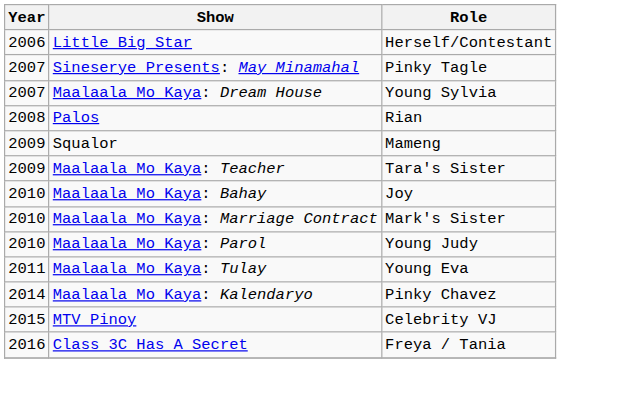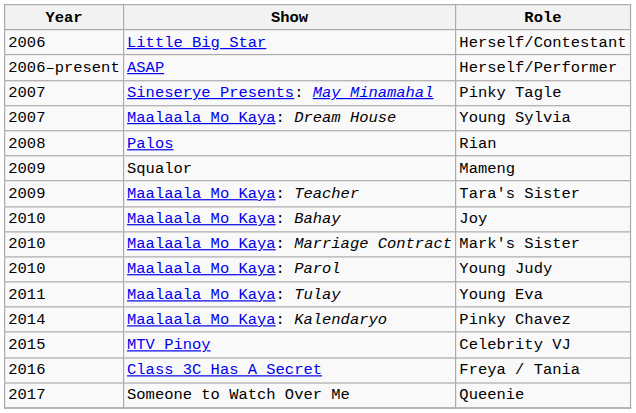 <table class="wikitable">
 <tr>
 <th>Year</th>
 <th>Show</th>
 <th>Role</th>
 </tr>
 <tr>
 <td>2006</td>
 <td><a href='#'>Little Big Star</a></td>
 <td>Herself/Contestant</td>
+</tr>
+<tr>
+<td>2006–present</td>
+<td><a href='#'>ASAP</a></td>
+<td>Herself/Performer</td>
 </tr>
 <tr>
 <td>2007</td>
 <td><a href='#'>Sineserye Presents</a>: <em><a href='#'>May Minamahal</a></em></td>
 <td>Pinky Tagle</td>
 </tr>
 <tr>
 <td>2007</td>
 <td><a href='#'>Maalaala Mo Kaya</a>: <em>Dream House</em></td>
 <td>Young Sylvia</td>
 </tr>
 <tr>
 <td>2008</td>
 <td><a href='#'>Palos</a></td>
 <td>Rian</td>
 </tr>
 <tr>
 <td>2009</td>
 <td>Squalor</td>
 <td>Mameng</td>
 </tr>
 <tr>
 <td>2009</td>
 <td><a href='#'>Maalaala Mo Kaya</a>: <em>Teacher</em></td>
 <td>Tara's Sister</td>
 </tr>
 <tr>
 <td>2010</td>
 <td><a href='#'>Maalaala Mo Kaya</a>: <em>Bahay</em></td>
 <td>Joy</td>
 </tr>
 <tr>
 <td>2010</td>
 <td><a href='#'>Maalaala Mo Kaya</a>: <em>Marriage Contract</em></td>
 <td>Mark's Sister</td>
 </tr>
 <tr>
 <td>2010</td>
 <td><a href='#'>Maalaala Mo Kaya</a>: <em>Parol</em></td>
 <td>Young Judy</td>
 </tr>
 <tr>
 <td>2011</td>
 <td><a href='#'>Maalaala Mo Kaya</a>: <em>Tulay</em></td>
 <td>Young Eva</td>
 </tr>
 <tr>
 <td>2014</td>
 <td><a href='#'>Maalaala Mo Kaya</a>: <em>Kalendaryo</em></td>
 <td>Pinky Chavez</td>
 </tr>
 <tr>
 <td>2015</td>
 <td><a href='#'>MTV Pinoy</a></td>
 <td>Celebrity VJ</td>
 </tr>
 <tr>
 <td>2016</td>
 <td><a href='#'>Class 3C Has A Secret</a></td>
 <td>Freya / Tania</td>
 </tr>
 <tr>
+<td>2017</td>
+<td Someone to Watch Over Me (TV series)>Someone to Watch Over Me</td>
+<td>Queenie</td>
+</tr>
+<tr>
 </tr>
 </table>
